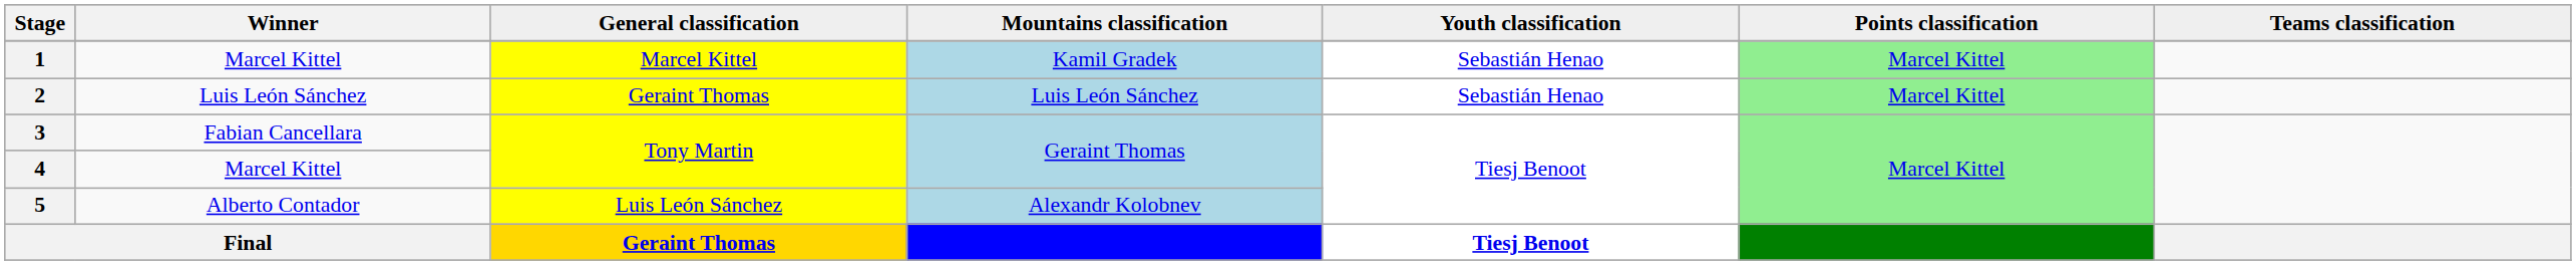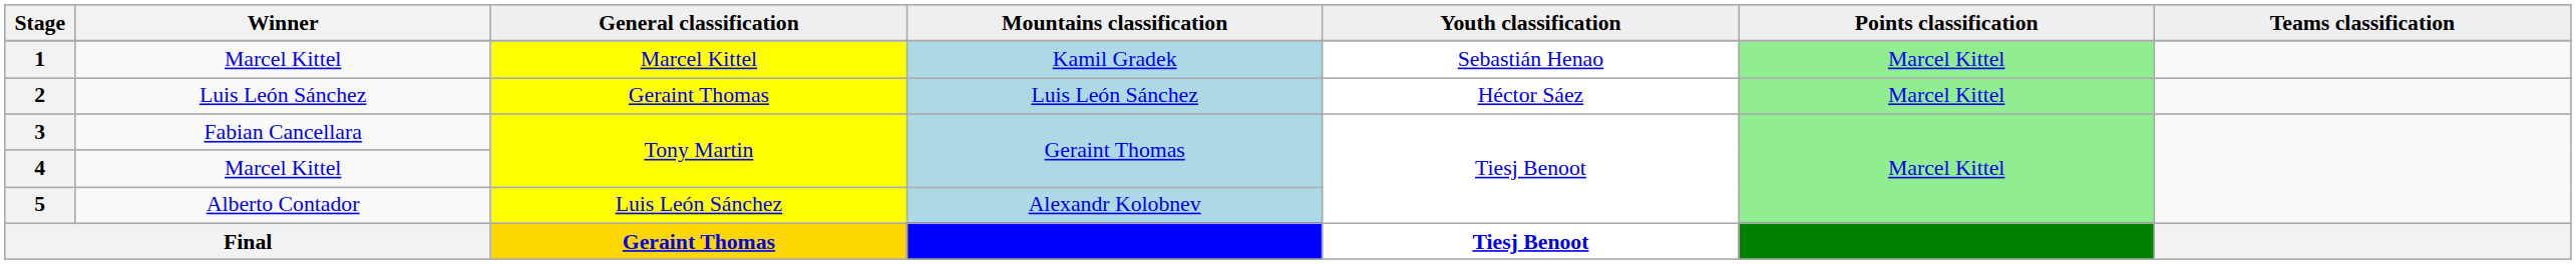 <table class="wikitable" style="text-align: center; font-size:smaller;">
 <tr style="background-color: #efefef;">
 <th scope="col" width="1%">Stage</th>
 <th scope="col" width="12%">Winner</th>
 <th scope="col" style="background:#EFEFEF;" width="12%">General classification<br></th>
 <th scope="col" style="background:#EFEFEF;" width="12%">Mountains classification<br></th>
 <th scope="col" style="background:#EFEFEF"  width="12%">Youth classification<br></th>
 <th scope="col" style="background:#EFEFEF"  width="12%">Points classification<br></th>
 <th scope="col" style="background:#EFEFEF;" width="12%">Teams classification</th>
 </tr>
 <tr>
 </tr>
 <tr>
 <th scope=row>1</th>
 <td><a href='#'>Marcel Kittel</a></td>
 <td style="background:yellow;"><a href='#'>Marcel Kittel</a></td>
 <td style="background:lightblue;"><a href='#'>Kamil Gradek</a></td>
 <td style="background:white;"><a href='#'>Sebastián Henao</a></td>
 <td style="background:lightgreen;"><a href='#'>Marcel Kittel</a></td>
 <td></td>
 </tr>
 <tr>
 <th scope=row>2</th>
 <td><a href='#'>Luis León Sánchez</a></td>
 <td style="background:yellow;"><a href='#'>Geraint Thomas</a></td>
 <td style="background:lightblue;"><a href='#'>Luis León Sánchez</a></td>
-<td style="background:white;"><a href='#'>Sebastián Henao</a></td>
+<td style="background:white;"><a href='#'>Héctor Sáez</a></td>
 <td style="background:lightgreen;"><a href='#'>Marcel Kittel</a></td>
 <td></td>
 </tr>
 <tr>
 <th scope=row>3</th>
 <td><a href='#'>Fabian Cancellara</a></td>
 <td style="background:yellow;" rowspan=2><a href='#'>Tony Martin</a></td>
 <td style="background:lightblue;" rowspan=2><a href='#'>Geraint Thomas</a></td>
 <td style="background:white;" rowspan=3><a href='#'>Tiesj Benoot</a></td>
 <td style="background:lightgreen;" rowspan=3><a href='#'>Marcel Kittel</a></td>
 <td rowspan="3"></td>
 </tr>
 <tr>
 <th scope=row>4</th>
 <td><a href='#'>Marcel Kittel</a></td>
 </tr>
 <tr>
 <th scope=row>5</th>
 <td><a href='#'>Alberto Contador</a></td>
 <td style="background:yellow;"><a href='#'>Luis León Sánchez</a></td>
 <td style="background:lightblue;"><a href='#'>Alexandr Kolobnev</a></td>
 </tr>
 <tr>
 <th scope="row" colspan=2><strong>Final</strong></th>
 <th scope="col" style="background:gold;"><a href='#'>Geraint Thomas</a></th>
 <th scope="col" style="background:blue;"></th>
 <th scope="col" style="background:white;"><a href='#'>Tiesj Benoot</a></th>
 <th scope="col" style="background:green;"></th>
 <th scope="col" style=";"></th>
 </tr>
 </table>
